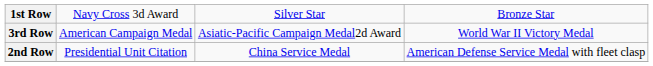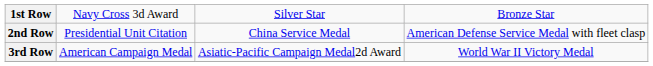 <table class="wikitable" style="margin:1em auto; text-align:center;">
 <tr>
 <th>1st Row</th>
 <td><a href='#'>Navy Cross</a> 3d Award</td>
 <td><a href='#'>Silver Star</a></td>
 <td><a href='#'>Bronze Star</a></td>
 </tr>
 <tr>
+<th>2nd Row</th>
+<td><a href='#'>Presidential Unit Citation</a></td>
+<td><a href='#'>China Service Medal</a></td>
+<td><a href='#'>American Defense Service Medal</a> with fleet clasp</td>
+</tr>
+<tr>
 <th>3rd Row</th>
 <td><a href='#'>American Campaign Medal</a></td>
 <td><a href='#'>Asiatic-Pacific Campaign Medal</a>2d Award</td>
 <td><a href='#'>World War II Victory Medal</a></td>
 </tr>
 <tr>
-<th>2nd Row</th>
-<td><a href='#'>Presidential Unit Citation</a></td>
-<td><a href='#'>China Service Medal</a></td>
-<td><a href='#'>American Defense Service Medal</a> with fleet clasp</td>
-</tr>
-<tr>
 </tr>
 </table>
